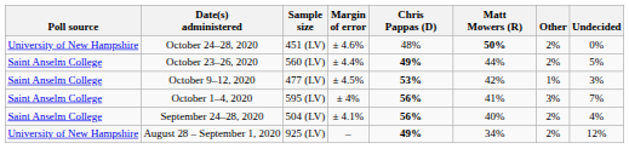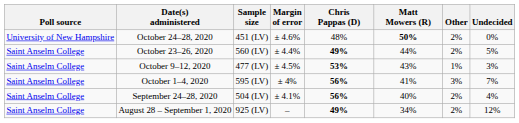 <table class="wikitable" style="font-size:90%;text-align:center;">
 <tr valign=bottom>
 <th>Poll source</th>
 <th>Date(s)<br>administered</th>
 <th>Sample<br>size</th>
 <th>Margin<br>of error</th>
 <th style="width:105px">Chris<br>Pappas (D)</th>
 <th style="width:105px">Matt<br>Mowers (R)</th>
 <th>Other</th>
 <th>Undecided</th>
 </tr>
 <tr>
 <td style="text-align:left;"><a href='#'>University of New Hampshire</a></td>
 <td>October 24–28, 2020</td>
 <td>451 (LV)</td>
 <td>± 4.6%</td>
 <td>48%</td>
 <td><strong>50%</strong></td>
 <td>2%</td>
 <td>0%</td>
 </tr>
 <tr>
 <td style="text-align:left;"><a href='#'>Saint Anselm College</a></td>
 <td>October 23–26, 2020</td>
 <td>560 (LV)</td>
 <td>± 4.4%</td>
 <td><strong>49%</strong></td>
 <td>44%</td>
 <td>2%</td>
 <td>5%</td>
 </tr>
 <tr>
 <td style="text-align:left;"><a href='#'>Saint Anselm College</a></td>
 <td>October 9–12, 2020</td>
 <td>477 (LV)</td>
 <td>± 4.5%</td>
 <td><strong>53%</strong></td>
-<td>42%</td>
+<td>43%</td>
 <td>1%</td>
 <td>3%</td>
 </tr>
 <tr>
 <td style="text-align:left;"><a href='#'>Saint Anselm College</a></td>
 <td>October 1–4, 2020</td>
 <td>595 (LV)</td>
 <td>± 4%</td>
 <td><strong>56%</strong></td>
 <td>41%</td>
 <td>3%</td>
 <td>7%</td>
 </tr>
 <tr>
 <td style="text-align:left;"><a href='#'>Saint Anselm College</a></td>
 <td>September 24–28, 2020</td>
 <td>504 (LV)</td>
 <td>± 4.1%</td>
 <td><strong>56%</strong></td>
 <td>40%</td>
 <td>2%</td>
 <td>4%</td>
 </tr>
 <tr>
-<td style="text-align:left;"><a href='#'>University of New Hampshire</a></td>
+<td style="text-align:left;"><a href='#'>Saint Anselm College</a></td>
 <td>August 28 – September 1, 2020</td>
 <td>925 (LV)</td>
 <td>–</td>
 <td><strong>49%</strong></td>
 <td>34%</td>
 <td>2%</td>
 <td>12%</td>
 </tr>
 </table>
